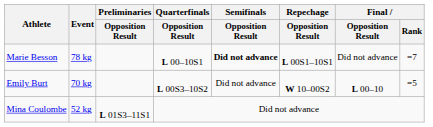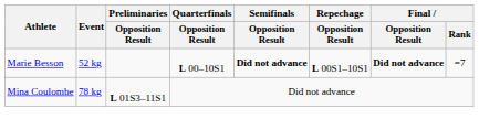 <table class="wikitable" style="font-size:90%">
 <tr>
 <th rowspan=2>Athlete</th>
 <th rowspan=2>Event</th>
 <th>Preliminaries</th>
 <th>Quarterfinals</th>
 <th>Semifinals</th>
 <th>Repechage</th>
 <th colspan=2>Final / </th>
 </tr>
 <tr style="font-size:95%">
 <th>Opposition<br>Result</th>
 <th>Opposition<br>Result</th>
 <th>Opposition<br>Result</th>
 <th>Opposition<br>Result</th>
 <th>Opposition<br>Result</th>
 <th>Rank</th>
 </tr>
 <tr align=center>
 <td align=left><a href='#'>Marie Besson</a></td>
-<td align=left><a href='#'>78 kg</a></td>
+<td align=left><a href='#'>52 kg</a></td>
 <td></td>
 <td><br><strong>L</strong> 00–10S1</td>
 <td><strong>Did not advance</strong></td>
 <td><br><strong>L</strong> 00S1–10S1</td>
-<td>Did not advance</td>
+<td><strong>Did not advance</strong></td>
 <td>=7</td>
 </tr>
 <tr align=center>
-<td align=left><a href='#'>Emily Burt</a></td>
-<td align=left><a href='#'>70 kg</a></td>
-<td></td>
-<td><br><strong>L</strong> 00S3–10S2</td>
-<td>Did not advance</td>
-<td><br><strong>W</strong> 10–00S2</td>
-<td><br><strong>L</strong> 00–10</td>
-<td>=5</td>
-</tr>
-<tr align=center>
 <td align=left><a href='#'>Mina Coulombe</a></td>
-<td align=left><a href='#'>52 kg</a></td>
+<td align=left><a href='#'>78 kg</a></td>
 <td><br><strong>L</strong> 01S3–11S1</td>
 <td colspan=5>Did not advance</td>
 </tr>
 </table>
